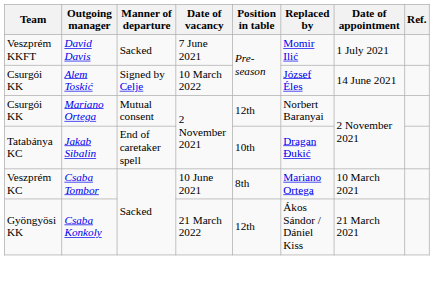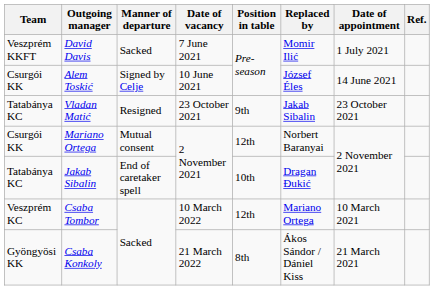 <table class="wikitable sortable">
 <tr>
 <th>Team</th>
 <th>Outgoing manager</th>
 <th>Manner of departure</th>
 <th>Date of vacancy</th>
 <th>Position in table</th>
 <th>Replaced by</th>
 <th>Date of appointment</th>
 <th>Ref.</th>
 </tr>
 <tr>
 <td align="left">Veszprém KKFT</td>
 <td align="left"> <em><a href='#'>David Davis</a></em></td>
 <td>Sacked</td>
 <td>7 June 2021</td>
 <td rowspan=2><em>Pre-season</em></td>
 <td align="left"> <a href='#'>Momir Ilić</a></td>
 <td>1 July 2021</td>
 <td></td>
 </tr>
 <tr>
 <td align="left">Csurgói KK</td>
 <td align="left"> <em><a href='#'>Alem Toskić</a></em></td>
 <td>Signed by <a href='#'>Celje</a></td>
-<td>10 March 2022</td>
+<td>10 June 2021</td>
 <td align="left"> <a href='#'>József Éles</a> </td>
 <td>14 June 2021</td>
+<td></td>
+</tr>
+<tr>
+<td align="left">Tatabánya KC</td>
+<td align="left"> <em><a href='#'>Vladan Matić</a></em></td>
+<td>Resigned</td>
+<td>23 October 2021</td>
+<td>9th</td>
+<td align="left"> <a href='#'>Jakab Sibalin</a> </td>
+<td>23 October 2021</td>
 <td></td>
 </tr>
 <tr>
 <td align="left">Csurgói KK</td>
 <td align="left"> <em><a href='#'>Mariano Ortega</a></em></td>
 <td>Mutual consent</td>
 <td rowspan=2>2 November 2021</td>
 <td>12th</td>
 <td align="left"> Norbert Baranyai </td>
 <td rowspan=2>2 November 2021</td>
 <td></td>
 </tr>
 <tr>
 <td align="left">Tatabánya KC</td>
 <td align="left"> <em><a href='#'>Jakab Sibalin</a></em></td>
 <td>End of caretaker spell</td>
 <td>10th</td>
 <td align="left"> <a href='#'>Dragan Đukić</a></td>
 <td></td>
 </tr>
 <tr>
 <td align="left">Veszprém KC</td>
 <td align="left"> <em><a href='#'>Csaba Tombor</a></em></td>
 <td rowspan=2>Sacked</td>
-<td>10 June 2021</td>
-<td>8th</td>
+<td>10 March 2022</td>
+<td>12th</td>
 <td align="left"> <a href='#'>Mariano Ortega</a></td>
 <td>10 March 2021</td>
 <td></td>
 </tr>
 <tr>
 <td align="left">Gyöngyösi KK</td>
 <td align="left"> <em><a href='#'>Csaba Konkoly</a></em></td>
 <td>21 March 2022</td>
-<td>12th</td>
+<td>8th</td>
 <td align="left"> Ákos Sándor /<br> Dániel Kiss </td>
 <td>21 March 2021</td>
 <td></td>
 </tr>
 </table>
